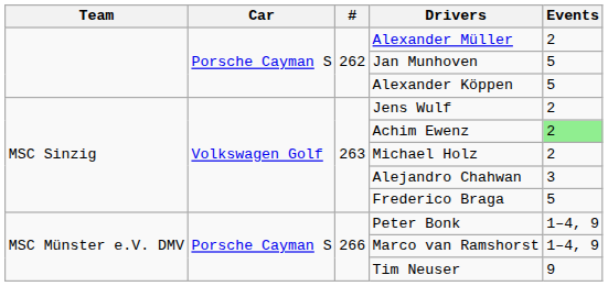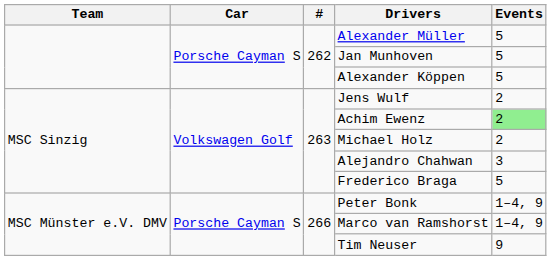 <table class="wikitable" style="font-size: 85%;">
 <tr>
 <th>Team</th>
 <th>Car</th>
 <th>#</th>
 <th>Drivers</th>
 <th>Events</th>
 </tr>
 <tr>
 <td rowspan=3></td>
 <td rowspan=3><a href='#'>Porsche Cayman</a> S</td>
 <td rowspan=3>262</td>
 <td> <a href='#'>Alexander Müller</a></td>
-<td>2</td>
+<td>5</td>
 </tr>
 <tr>
 <td> Jan Munhoven</td>
 <td>5</td>
 </tr>
 <tr>
 <td> Alexander Köppen</td>
 <td>5</td>
 </tr>
 <tr>
 <td rowspan=5> MSC Sinzig</td>
 <td rowspan=5><a href='#'>Volkswagen Golf</a></td>
 <td rowspan=5>263</td>
 <td> Jens Wulf</td>
 <td>2</td>
 </tr>
 <tr>
 <td> Achim Ewenz</td>
 <td style="background: lightgreen;">2</td>
 </tr>
 <tr>
 <td> Michael Holz</td>
 <td>2</td>
 </tr>
 <tr>
 <td> Alejandro Chahwan</td>
 <td>3</td>
 </tr>
 <tr>
 <td> Frederico Braga</td>
 <td>5</td>
 </tr>
 <tr>
 <td rowspan=3> MSC Münster e.V. DMV</td>
 <td rowspan=3><a href='#'>Porsche Cayman</a> S</td>
 <td rowspan=3>266</td>
 <td> Peter Bonk</td>
 <td>1–4, 9</td>
 </tr>
 <tr>
 <td> Marco van Ramshorst</td>
 <td>1–4, 9</td>
 </tr>
 <tr>
 <td> Tim Neuser</td>
 <td>9</td>
 </tr>
 </table>
